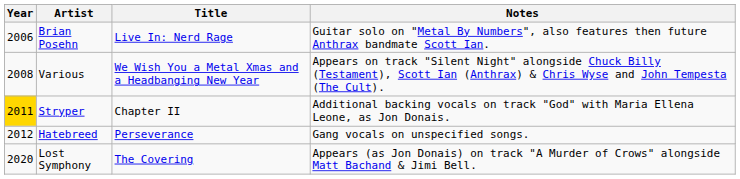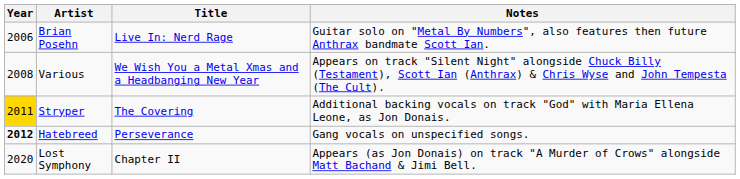 <table class="wikitable sortable">
 <tr>
 <th>Year</th>
 <th>Artist</th>
 <th>Title</th>
 <th>Notes</th>
 </tr>
 <tr>
 <td>2006</td>
 <td><a href='#'>Brian Posehn</a></td>
 <td><a href='#'>Live In: Nerd Rage</a></td>
 <td>Guitar solo on "<a href='#'>Metal By Numbers</a>", also features then future <a href='#'>Anthrax</a> bandmate <a href='#'>Scott Ian</a>.</td>
 </tr>
 <tr>
 <td>2008</td>
 <td>Various</td>
 <td><a href='#'>We Wish You a Metal Xmas and a Headbanging New Year</a></td>
 <td>Appears on track "Silent Night" alongside <a href='#'>Chuck Billy</a> (<a href='#'>Testament</a>), <a href='#'>Scott Ian</a> (<a href='#'>Anthrax</a>) & <a href='#'>Chris Wyse</a> and <a href='#'>John Tempesta</a> (<a href='#'>The Cult</a>).</td>
 </tr>
 <tr>
 <td style="background: gold;">2011</td>
 <td><a href='#'>Stryper</a></td>
-<td>Chapter II</td>
+<td><a href='#'>The Covering</a></td>
 <td>Additional backing vocals on track "God" with Maria Ellena Leone, as Jon Donais.</td>
 </tr>
 <tr>
-<td>2012</td>
+<td><strong>2012</strong></td>
 <td><a href='#'>Hatebreed</a></td>
 <td><a href='#'>Perseverance</a></td>
 <td>Gang vocals on unspecified songs.</td>
 </tr>
 <tr>
 <td>2020</td>
 <td>Lost Symphony</td>
-<td><a href='#'>The Covering</a></td>
+<td>Chapter II</td>
 <td>Appears (as Jon Donais) on track "A Murder of Crows" alongside <a href='#'>Matt Bachand</a> & Jimi Bell.</td>
 </tr>
 </table>
